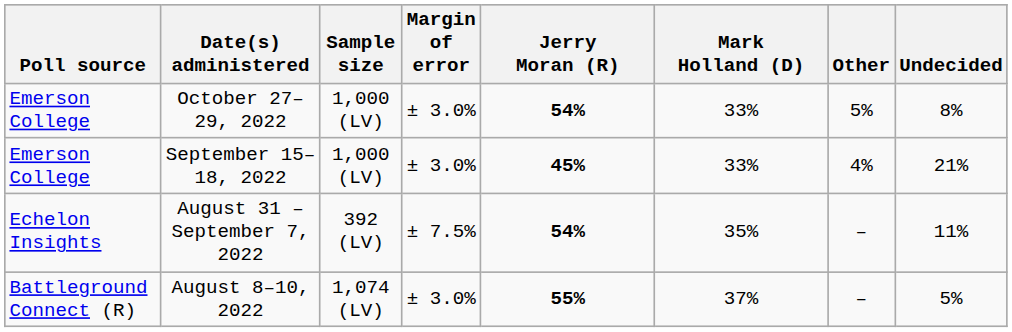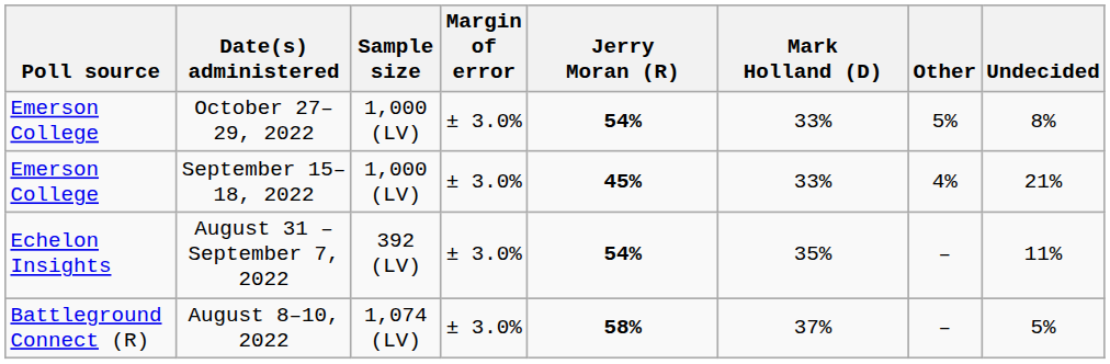 <table class="wikitable" style="font-size:90%;text-align:center;">
 <tr style="vertical-align:bottom">
 <th>Poll source</th>
 <th>Date(s)<br>administered</th>
 <th>Sample<br>size</th>
 <th>Margin<br>of error</th>
 <th style="width:100px;">Jerry<br>Moran (R)</th>
 <th style="width:100px;">Mark<br>Holland (D)</th>
 <th>Other</th>
 <th>Undecided</th>
 </tr>
 <tr>
 <td style="text-align:left;"><a href='#'>Emerson College</a></td>
 <td>October 27–29, 2022</td>
 <td>1,000 (LV)</td>
 <td>± 3.0%</td>
 <td><strong>54%</strong></td>
 <td>33%</td>
 <td>5%</td>
 <td>8%</td>
 </tr>
 <tr>
 <td style="text-align:left;"><a href='#'>Emerson College</a></td>
 <td>September 15–18, 2022</td>
 <td>1,000 (LV)</td>
 <td>± 3.0%</td>
 <td><strong>45%</strong></td>
 <td>33%</td>
 <td>4%</td>
 <td>21%</td>
 </tr>
 <tr>
 <td style="text-align:left;"><a href='#'>Echelon Insights</a></td>
 <td>August 31 – September 7, 2022</td>
 <td>392 (LV)</td>
-<td>± 7.5%</td>
+<td>± 3.0%</td>
 <td><strong>54%</strong></td>
 <td>35%</td>
 <td>–</td>
 <td>11%</td>
 </tr>
 <tr>
 <td style="text-align:left;"><a href='#'>Battleground Connect</a> (R)</td>
 <td>August 8–10, 2022</td>
 <td>1,074 (LV)</td>
 <td>± 3.0%</td>
-<td><strong>55%</strong></td>
+<td><strong>58%</strong></td>
 <td>37%</td>
 <td>–</td>
 <td>5%</td>
 </tr>
 </table>
